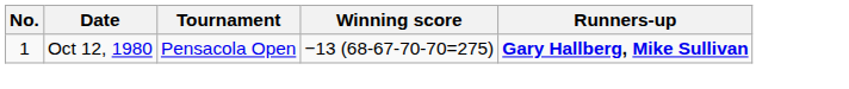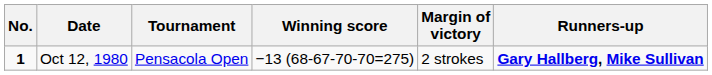 <table class="wikitable" style="font-size:95%;">
 <tr>
 <th>No.</th>
 <th>Date</th>
 <th>Tournament</th>
 <th>Winning score</th>
+<th>Margin of<br>victory</th>
 <th>Runners-up</th>
 </tr>
 <tr>
-<td align=center>1</td>
+<td align=center><strong>1</strong></td>
 <td>Oct 12, <a href='#'>1980</a></td>
 <td><a href='#'>Pensacola Open</a></td>
 <td>−13 (68-67-70-70=275)</td>
+<td>2 strokes</td>
 <td><strong> <a href='#'>Gary Hallberg</a>,  <a href='#'>Mike Sullivan</a></strong></td>
 </tr>
 </table>
